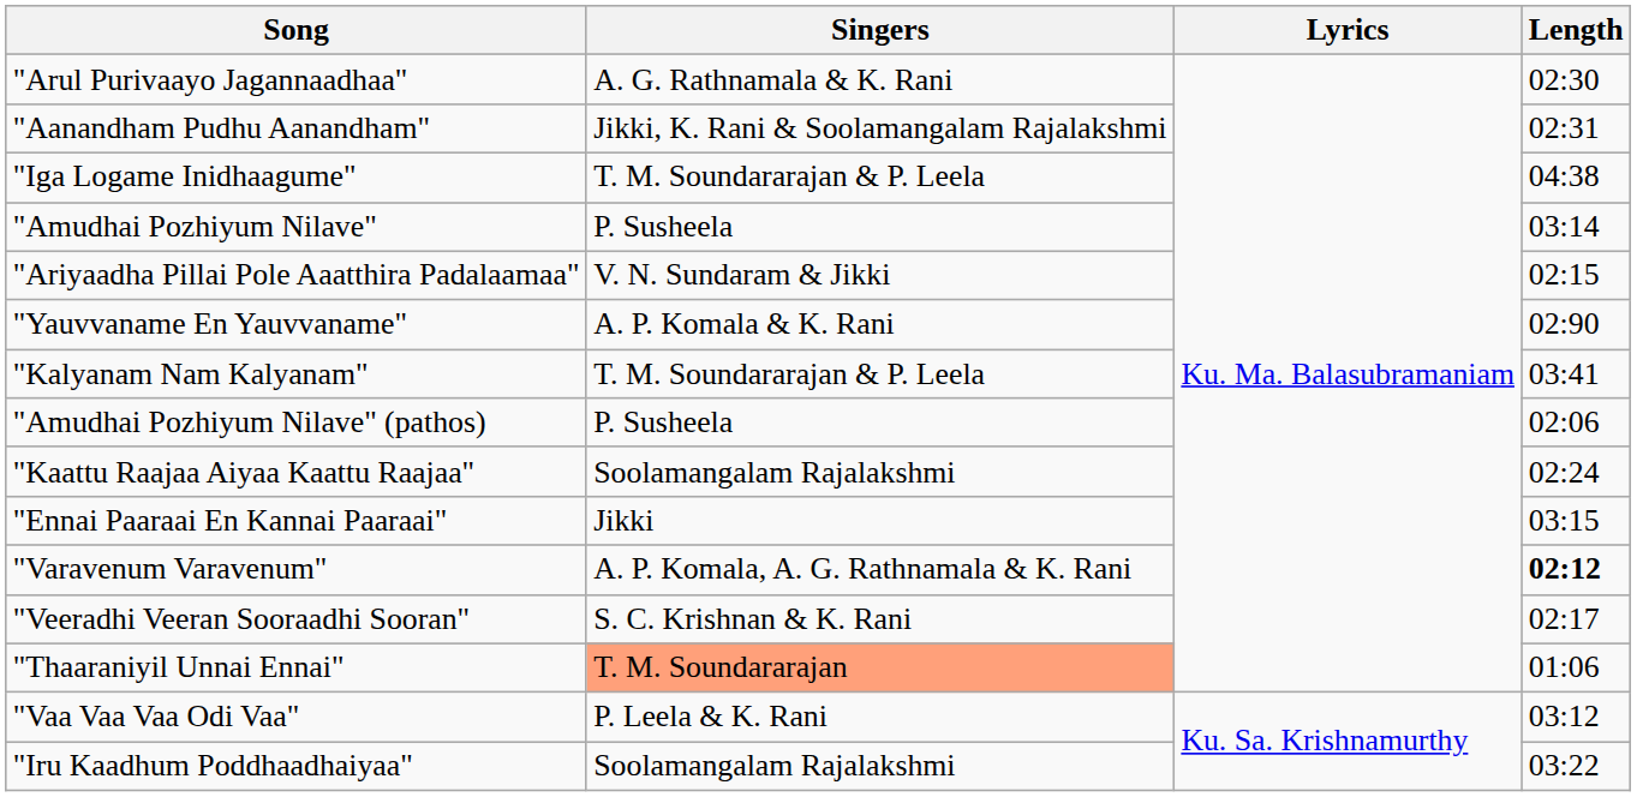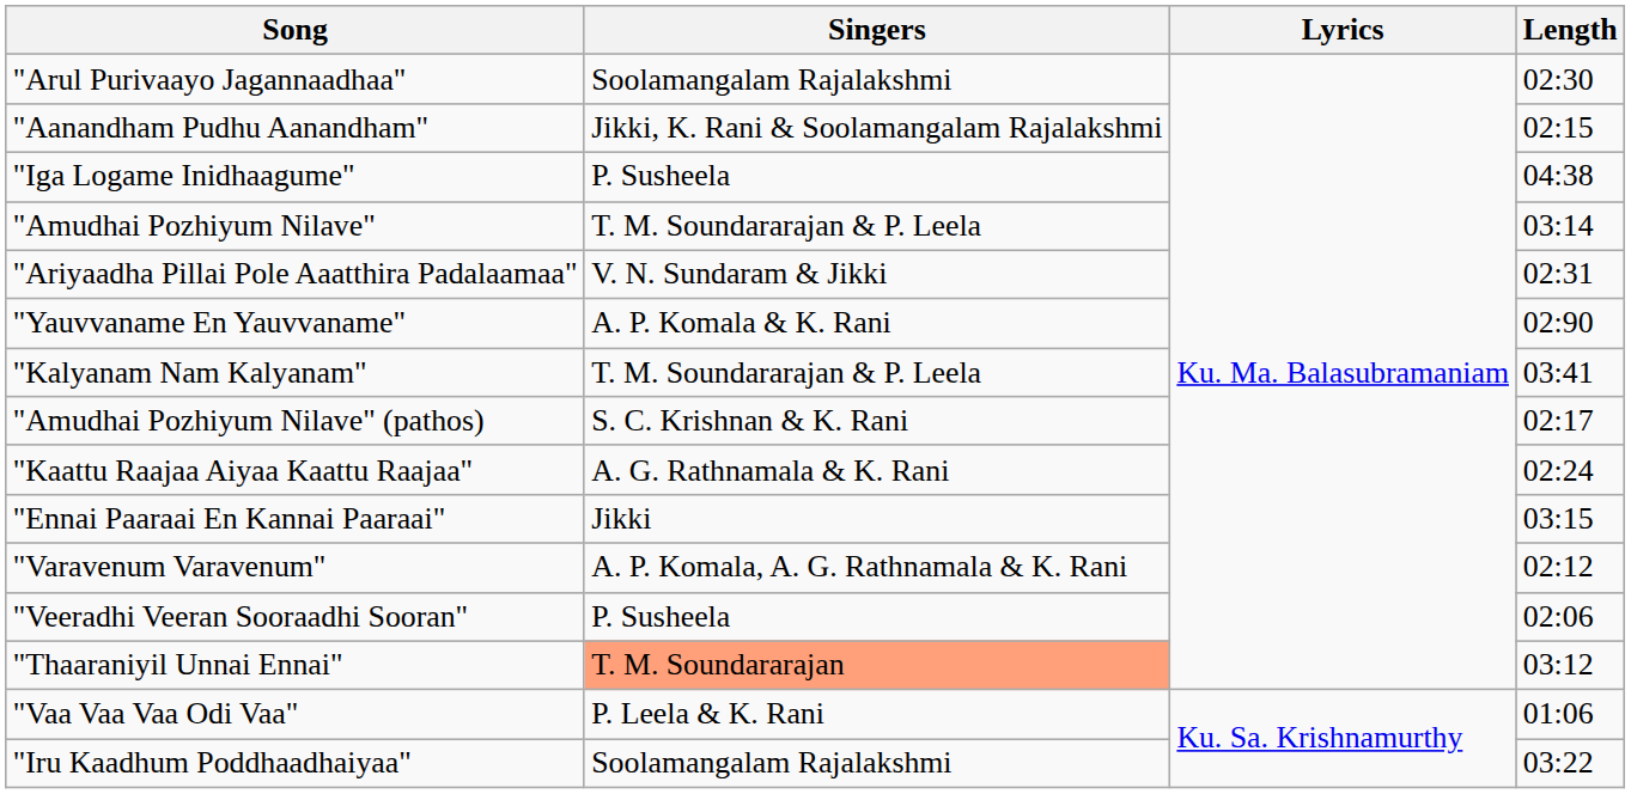 <table class="wikitable">
 <tr>
 <th>Song</th>
 <th>Singers</th>
 <th>Lyrics</th>
 <th>Length</th>
 </tr>
 <tr>
 <td>"Arul Purivaayo Jagannaadhaa"</td>
-<td>A. G. Rathnamala & K. Rani</td>
+<td>Soolamangalam Rajalakshmi</td>
 <td rowspan=13><a href='#'>Ku. Ma. Balasubramaniam</a></td>
 <td>02:30</td>
 </tr>
 <tr>
 <td>"Aanandham Pudhu Aanandham"</td>
 <td>Jikki, K. Rani & Soolamangalam Rajalakshmi</td>
-<td>02:31</td>
+<td>02:15</td>
 </tr>
 <tr>
 <td>"Iga Logame Inidhaagume"</td>
-<td>T. M. Soundararajan & P. Leela</td>
+<td>P. Susheela</td>
 <td>04:38</td>
 </tr>
 <tr>
 <td>"Amudhai Pozhiyum Nilave"</td>
-<td>P. Susheela</td>
+<td>T. M. Soundararajan & P. Leela</td>
 <td>03:14</td>
 </tr>
 <tr>
 <td>"Ariyaadha Pillai Pole Aaatthira Padalaamaa"</td>
 <td>V. N. Sundaram & Jikki</td>
-<td>02:15</td>
+<td>02:31</td>
 </tr>
 <tr>
 <td>"Yauvvaname En Yauvvaname"</td>
 <td>A. P. Komala & K. Rani</td>
 <td>02:90</td>
 </tr>
 <tr>
 <td>"Kalyanam Nam Kalyanam"</td>
 <td>T. M. Soundararajan & P. Leela</td>
 <td>03:41</td>
 </tr>
 <tr>
 <td>"Amudhai Pozhiyum Nilave" (pathos)</td>
-<td>P. Susheela</td>
-<td>02:06</td>
+<td>S. C. Krishnan & K. Rani</td>
+<td>02:17</td>
 </tr>
 <tr>
 <td>"Kaattu Raajaa Aiyaa Kaattu Raajaa"</td>
-<td>Soolamangalam Rajalakshmi</td>
+<td>A. G. Rathnamala & K. Rani</td>
 <td>02:24</td>
 </tr>
 <tr>
 <td>"Ennai Paaraai En Kannai Paaraai"</td>
 <td>Jikki</td>
 <td>03:15</td>
 </tr>
 <tr>
 <td>"Varavenum Varavenum"</td>
 <td>A. P. Komala, A. G. Rathnamala & K. Rani</td>
-<td><strong>02:12</strong></td>
+<td>02:12</td>
 </tr>
 <tr>
 <td>"Veeradhi Veeran Sooraadhi Sooran"</td>
-<td>S. C. Krishnan & K. Rani</td>
-<td>02:17</td>
+<td>P. Susheela</td>
+<td>02:06</td>
 </tr>
 <tr>
 <td>"Thaaraniyil Unnai Ennai"</td>
 <td style="background: lightsalmon;">T. M. Soundararajan</td>
-<td>01:06</td>
+<td>03:12</td>
 </tr>
 <tr>
 <td>"Vaa Vaa Vaa Odi Vaa"</td>
 <td>P. Leela & K. Rani</td>
 <td rowspan=2><a href='#'>Ku. Sa. Krishnamurthy</a></td>
-<td>03:12</td>
+<td>01:06</td>
 </tr>
 <tr>
 <td>"Iru Kaadhum Poddhaadhaiyaa"</td>
 <td>Soolamangalam Rajalakshmi</td>
 <td>03:22</td>
 </tr>
 </table>
